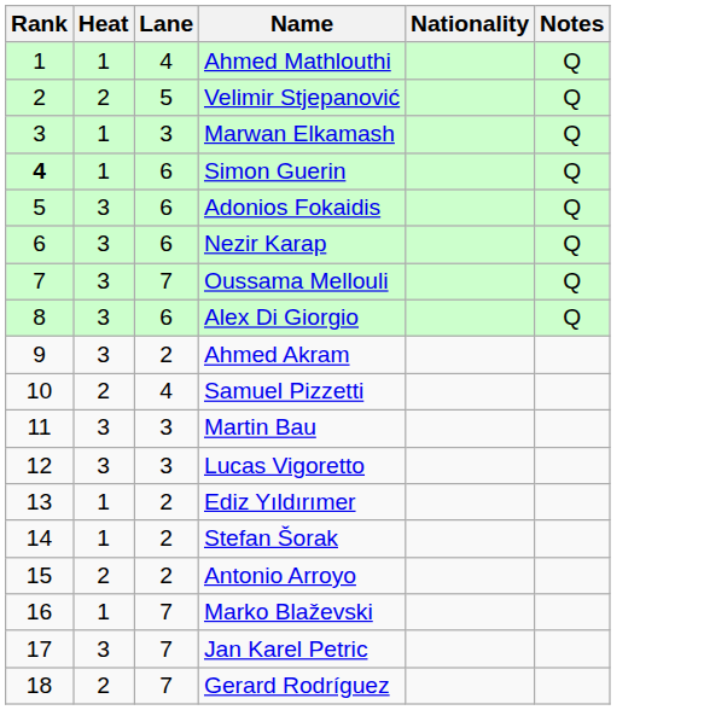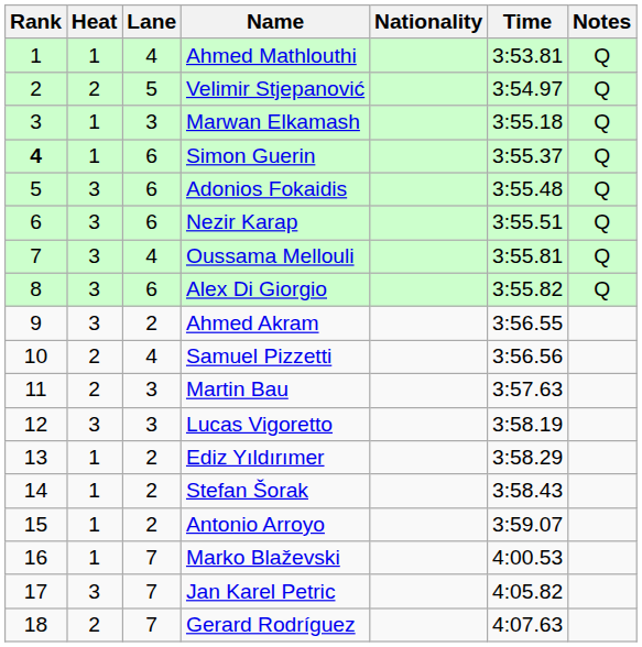 <table class="wikitable sortable" style="text-align:center">
 <tr>
 <th>Rank</th>
 <th>Heat</th>
 <th>Lane</th>
 <th>Name</th>
 <th>Nationality</th>
+<th>Time</th>
 <th>Notes</th>
 </tr>
 <tr bgcolor="ccffcc">
 <td>1</td>
 <td>1</td>
 <td>4</td>
 <td align="left"><a href='#'>Ahmed Mathlouthi</a></td>
 <td align="left"></td>
+<td>3:53.81</td>
 <td>Q</td>
 </tr>
 <tr bgcolor="ccffcc">
 <td>2</td>
 <td>2</td>
 <td>5</td>
 <td align="left"><a href='#'>Velimir Stjepanović</a></td>
 <td align="left"></td>
+<td>3:54.97</td>
 <td>Q</td>
 </tr>
 <tr bgcolor="ccffcc">
 <td>3</td>
 <td>1</td>
 <td>3</td>
 <td align="left"><a href='#'>Marwan Elkamash</a></td>
 <td align="left"></td>
+<td>3:55.18</td>
 <td>Q</td>
 </tr>
 <tr bgcolor="ccffcc">
 <td><strong>4</strong></td>
 <td>1</td>
 <td>6</td>
 <td align="left"><a href='#'>Simon Guerin</a></td>
 <td align="left"></td>
+<td>3:55.37</td>
 <td>Q</td>
 </tr>
 <tr bgcolor="ccffcc">
 <td>5</td>
 <td>3</td>
 <td>6</td>
 <td align="left"><a href='#'>Adonios Fokaidis</a></td>
 <td align="left"></td>
+<td>3:55.48</td>
 <td>Q</td>
 </tr>
 <tr bgcolor="ccffcc">
 <td>6</td>
 <td>3</td>
 <td>6</td>
 <td align="left"><a href='#'>Nezir Karap</a></td>
 <td align="left"></td>
+<td>3:55.51</td>
 <td>Q</td>
 </tr>
 <tr bgcolor="ccffcc">
 <td>7</td>
 <td>3</td>
-<td>7</td>
+<td>4</td>
 <td align="left"><a href='#'>Oussama Mellouli</a></td>
 <td align="left"></td>
+<td>3:55.81</td>
 <td>Q</td>
 </tr>
 <tr bgcolor="ccffcc">
 <td>8</td>
 <td>3</td>
 <td>6</td>
 <td align="left"><a href='#'>Alex Di Giorgio</a></td>
 <td align="left"></td>
+<td>3:55.82</td>
 <td>Q</td>
 </tr>
 <tr>
 <td>9</td>
 <td>3</td>
 <td>2</td>
 <td align="left"><a href='#'>Ahmed Akram</a></td>
 <td align="left"></td>
+<td>3:56.55</td>
 <td></td>
 </tr>
 <tr>
 <td>10</td>
 <td>2</td>
 <td>4</td>
 <td align="left"><a href='#'>Samuel Pizzetti</a></td>
 <td align="left"></td>
+<td>3:56.56</td>
 <td></td>
 </tr>
 <tr>
 <td>11</td>
-<td>3</td>
+<td>2</td>
 <td>3</td>
 <td align="left"><a href='#'>Martin Bau</a></td>
 <td align="left"></td>
+<td>3:57.63</td>
 <td></td>
 </tr>
 <tr>
 <td>12</td>
 <td>3</td>
 <td>3</td>
 <td align="left"><a href='#'>Lucas Vigoretto</a></td>
 <td align="left"></td>
+<td>3:58.19</td>
 <td></td>
 </tr>
 <tr>
 <td>13</td>
 <td>1</td>
 <td>2</td>
 <td align="left"><a href='#'>Ediz Yıldırımer</a></td>
 <td align="left"></td>
+<td>3:58.29</td>
 <td></td>
 </tr>
 <tr>
 <td>14</td>
 <td>1</td>
 <td>2</td>
 <td align="left"><a href='#'>Stefan Šorak</a></td>
 <td align="left"></td>
+<td>3:58.43</td>
 <td></td>
 </tr>
 <tr>
 <td>15</td>
-<td>2</td>
+<td>1</td>
 <td>2</td>
 <td align="left"><a href='#'>Antonio Arroyo</a></td>
 <td align="left"></td>
+<td>3:59.07</td>
 <td></td>
 </tr>
 <tr>
 <td>16</td>
 <td>1</td>
 <td>7</td>
 <td align="left"><a href='#'>Marko Blaževski</a></td>
 <td align="left"></td>
+<td>4:00.53</td>
 <td></td>
 </tr>
 <tr>
 <td>17</td>
 <td>3</td>
 <td>7</td>
 <td align="left"><a href='#'>Jan Karel Petric</a></td>
 <td align="left"></td>
+<td>4:05.82</td>
 <td></td>
 </tr>
 <tr>
 <td>18</td>
 <td>2</td>
 <td>7</td>
 <td align="left"><a href='#'>Gerard Rodríguez</a></td>
 <td align="left"></td>
+<td>4:07.63</td>
 <td></td>
 </tr>
 </table>
